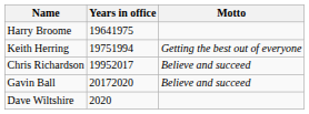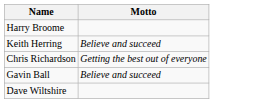 <table class="wikitable">
 <tr>
 <th>Name</th>
-<th>Years in office</th>
 <th>Motto</th>
 </tr>
 <tr>
 <td>Harry Broome</td>
-<td>19641975</td>
 <td></td>
 </tr>
 <tr>
 <td>Keith Herring</td>
-<td>19751994</td>
+<td><em>Believe and succeed</em></td>
+</tr>
+<tr>
+<td>Chris Richardson</td>
 <td><em>Getting the best out of everyone</em></td>
 </tr>
 <tr>
-<td>Chris Richardson</td>
-<td>19952017</td>
-<td><em>Believe and succeed</em></td>
-</tr>
-<tr>
 <td>Gavin Ball</td>
-<td>20172020</td>
 <td><em>Believe and succeed</em></td>
 </tr>
 <tr>
 <td>Dave Wiltshire</td>
-<td>2020</td>
 <td></td>
 </tr>
 </table>
